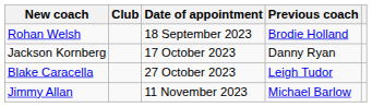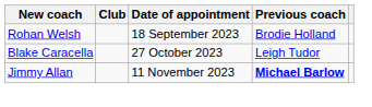 <table class="wikitable">
 <tr>
 <th>New coach</th>
 <th>Club</th>
 <th>Date of appointment</th>
 <th class=unsortable>Previous coach</th>
 <th class=unsortable></th>
 </tr>
 <tr>
 <td><a href='#'>Rohan Welsh</a></td>
 <td></td>
 <td>18 September 2023</td>
 <td><a href='#'>Brodie Holland</a></td>
 <td align=center></td>
 </tr>
 <tr>
-<td>Jackson Kornberg</td>
-<td></td>
-<td>17 October 2023</td>
-<td>Danny Ryan</td>
-<td align=center></td>
-</tr>
-<tr>
 <td><a href='#'>Blake Caracella</a></td>
 <td></td>
 <td>27 October 2023</td>
 <td><a href='#'>Leigh Tudor</a></td>
 <td align=center></td>
 </tr>
 <tr>
 <td><a href='#'>Jimmy Allan</a></td>
 <td></td>
 <td>11 November 2023</td>
-<td><a href='#'>Michael Barlow</a></td>
+<td><strong><a href='#'>Michael Barlow</a></strong></td>
 <td align=center></td>
 </tr>
 </table>
